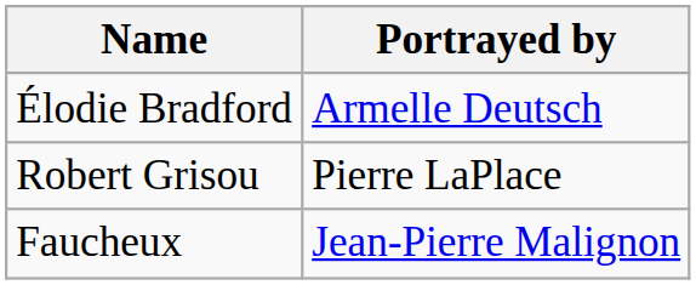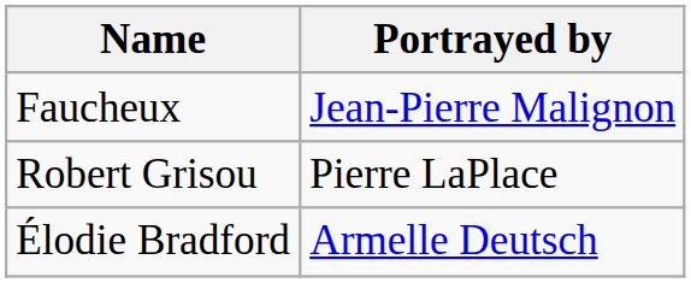 <table class="wikitable">
 <tr>
 <th>Name</th>
 <th>Portrayed by</th>
 </tr>
 <tr>
-<td>Élodie Bradford</td>
-<td><a href='#'>Armelle Deutsch</a></td>
+<td>Faucheux</td>
+<td><a href='#'>Jean-Pierre Malignon</a></td>
 </tr>
 <tr>
 <td>Robert Grisou</td>
 <td>Pierre LaPlace</td>
 </tr>
 <tr>
-<td>Faucheux</td>
-<td><a href='#'>Jean-Pierre Malignon</a></td>
+<td>Élodie Bradford</td>
+<td><a href='#'>Armelle Deutsch</a></td>
 </tr>
 </table>
